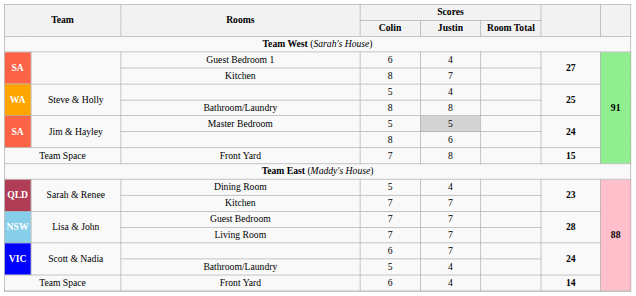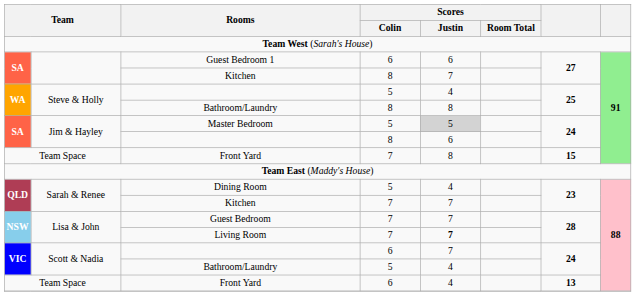 <table class="wikitable plainrowheaders" style="text-align:center; font-size:90%; width:65em;">
 <tr>
 <th colspan="2" rowspan="2">Team</th>
 <th rowspan="2" style="width:40%;">Rooms</th>
 <th colspan="3" style="width:40%;">Scores</th>
 <th rowspan="2" style="width:10%;"></th>
 <th rowspan="2" style="width:10%;"></th>
 </tr>
 <tr>
 <th style="width:10%;">Colin</th>
 <th style="width:10%;">Justin</th>
 <th style="width:10%;">Room Total</th>
 </tr>
 <tr>
 <td colspan="8" scope="col" style="width:10em;" scope="col" style="background:red; color:white;"><strong>Team West</strong> (<em>Sarah's House</em>)</td>
 </tr>
 <tr>
 <th rowspan="2" style="background:tomato; color:white;">SA</th>
 <td rowspan="2" style="width:15%;"><br></td>
 <td>Guest Bedroom 1</td>
 <td>6</td>
-<td>4</td>
+<td>6</td>
 <td></td>
 <td rowspan="2"><strong>27</strong></td>
 <th rowspan="7" style="background:lightgreen; color:black;">91</th>
 </tr>
 <tr>
 <td>Kitchen</td>
 <td>8</td>
 <td>7</td>
 <td></td>
 </tr>
 <tr>
 <th rowspan="2" style="background:orange; color:white;">WA</th>
 <td rowspan="2" style="width:15%;">Steve & Holly</td>
 <td></td>
 <td>5</td>
 <td>4</td>
 <td></td>
 <td rowspan="2"><strong>25</strong></td>
 </tr>
 <tr>
 <td>Bathroom/Laundry</td>
 <td>8</td>
 <td>8</td>
 <td></td>
 </tr>
 <tr>
 <th rowspan="2" style="background:tomato; color:white;">SA</th>
 <td rowspan="2" style="width:15%;">Jim & Hayley</td>
 <td>Master Bedroom</td>
 <td>5</td>
 <td style="background: lightgrey;">5</td>
 <td></td>
 <td rowspan="2"><strong>24</strong></td>
 </tr>
 <tr>
 <td></td>
 <td>8</td>
 <td>6</td>
 <td></td>
 </tr>
 <tr>
 <td colspan="2">Team Space</td>
 <td>Front Yard</td>
 <td>7</td>
 <td>8</td>
 <td></td>
 <td><strong>15</strong></td>
 </tr>
 <tr>
 <td colspan="8" scope="col" style="width:10em;" scope="col" style="background:blue; color:white;"><strong>Team East</strong> (<em>Maddy's House</em>)</td>
 </tr>
 <tr>
 <th rowspan="2" style="background:#AF3D55; color:white;">QLD</th>
 <td rowspan="2" style="width:15%;">Sarah & Renee</td>
 <td>Dining Room</td>
 <td>5</td>
 <td>4</td>
 <td></td>
 <td rowspan="2"><strong>23</strong></td>
 <th rowspan="7" style="background:pink; color:black;">88</th>
 </tr>
 <tr>
 <td>Kitchen</td>
 <td>7</td>
 <td>7</td>
 <td></td>
 </tr>
 <tr>
 <th rowspan="2" style="background:skyblue; color:white;">NSW</th>
 <td rowspan="2" style="width:15%;">Lisa & John<br></td>
 <td>Guest Bedroom</td>
 <td>7</td>
 <td>7</td>
 <td></td>
 <td rowspan="2"><strong>28</strong></td>
 </tr>
 <tr>
 <td>Living Room</td>
 <td>7</td>
-<td>7</td>
+<td><strong>7</strong></td>
 <td></td>
 </tr>
 <tr>
 <th rowspan="2" style="background:blue; color:white;">VIC</th>
 <td rowspan="2" style="width:15%;">Scott & Nadia</td>
 <td></td>
 <td>6</td>
 <td>7</td>
 <td></td>
 <td rowspan="2"><strong>24</strong></td>
 </tr>
 <tr>
 <td>Bathroom/Laundry</td>
 <td>5</td>
 <td>4</td>
 <td></td>
 </tr>
 <tr>
 <td colspan="2">Team Space</td>
 <td>Front Yard</td>
 <td>6</td>
 <td>4</td>
 <td></td>
-<td><strong>14</strong></td>
+<td><strong>13</strong></td>
 </tr>
 <tr>
 </tr>
 </table>
